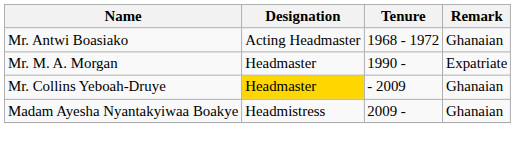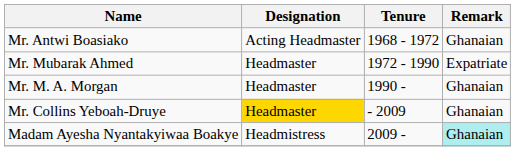 <table class="wikitable">
 <tr>
 <th>Name</th>
 <th>Designation</th>
 <th>Tenure</th>
 <th>Remark</th>
 </tr>
 <tr>
 <td>Mr. Antwi Boasiako</td>
 <td>Acting Headmaster</td>
 <td>1968 - 1972</td>
 <td>Ghanaian</td>
 </tr>
 <tr>
+<td>Mr. Mubarak Ahmed</td>
+<td>Headmaster</td>
+<td>1972 - 1990</td>
+<td>Expatriate</td>
+</tr>
+<tr>
 <td>Mr. M. A. Morgan</td>
 <td>Headmaster</td>
 <td>1990 -</td>
-<td>Expatriate</td>
+<td>Ghanaian</td>
 </tr>
 <tr>
 <td>Mr. Collins Yeboah-Druye</td>
 <td style="background: gold;">Headmaster</td>
 <td>- 2009</td>
 <td>Ghanaian</td>
 </tr>
 <tr>
 <td>Madam Ayesha Nyantakyiwaa Boakye</td>
 <td>Headmistress</td>
 <td>2009 -</td>
-<td>Ghanaian</td>
+<td style="background: paleturquoise;">Ghanaian</td>
 </tr>
 <tr>
 </tr>
 </table>
